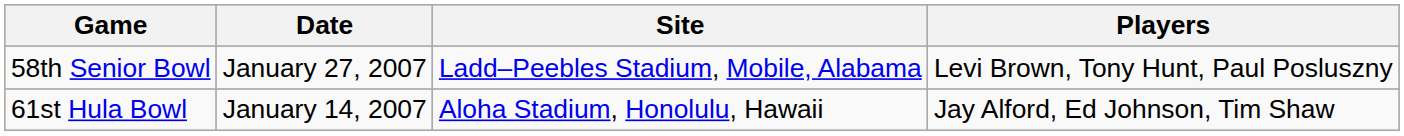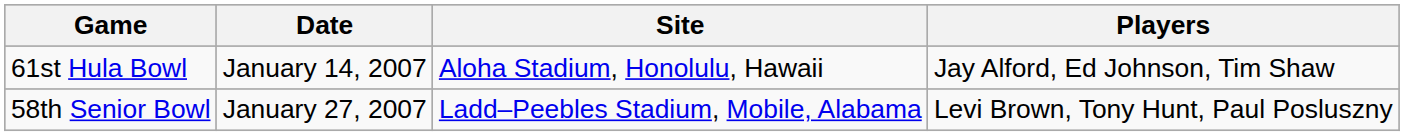 <table class="wikitable">
 <tr>
 <th>Game</th>
 <th>Date</th>
 <th>Site</th>
 <th>Players</th>
 </tr>
 <tr>
+<td>61st <a href='#'>Hula Bowl</a></td>
+<td>January 14, 2007</td>
+<td><a href='#'>Aloha Stadium</a>, <a href='#'>Honolulu</a>, Hawaii</td>
+<td>Jay Alford, Ed Johnson, Tim Shaw</td>
+</tr>
+<tr>
 <td>58th <a href='#'>Senior Bowl</a></td>
 <td>January 27, 2007</td>
 <td><a href='#'>Ladd–Peebles Stadium</a>, <a href='#'>Mobile, Alabama</a></td>
 <td>Levi Brown, Tony Hunt, Paul Posluszny</td>
 </tr>
-<tr>
-<td>61st <a href='#'>Hula Bowl</a></td>
-<td>January 14, 2007</td>
-<td><a href='#'>Aloha Stadium</a>, <a href='#'>Honolulu</a>, Hawaii</td>
-<td>Jay Alford, Ed Johnson, Tim Shaw</td>
-</tr>
 </table>
